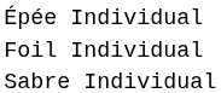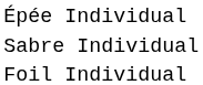 <table>
 <tr>
 <td>Épée Individual<br></td>
+<td></td>
+<td></td>
+<td></td>
+</tr>
+<tr>
+<td>Sabre Individual<br></td>
 <td></td>
 <td></td>
 <td></td>
 </tr>
 <tr>
 <td>Foil Individual<br></td>
 <td></td>
 <td></td>
 <td></td>
 </tr>
-<tr>
-<td>Sabre Individual<br></td>
-<td></td>
-<td></td>
-<td></td>
-</tr>
 </table>
